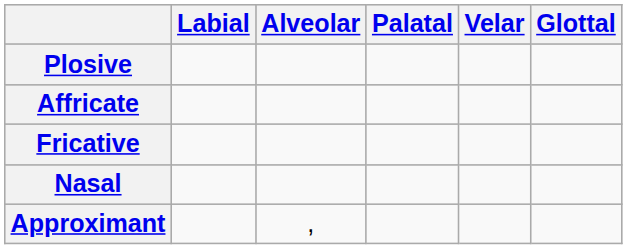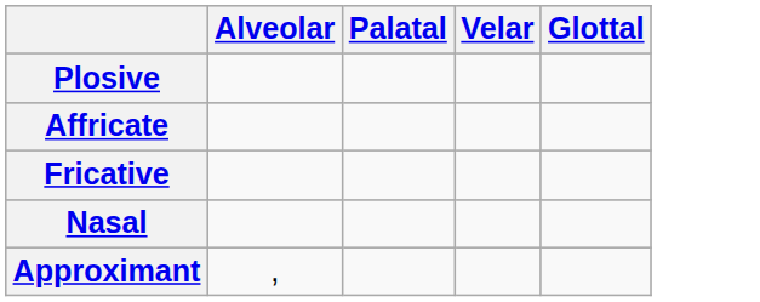 <table class="wikitable" style=text-align:center>
 <tr>
 <th></th>
-<th><a href='#'>Labial</a></th>
 <th><a href='#'>Alveolar</a></th>
 <th><a href='#'>Palatal</a></th>
 <th><a href='#'>Velar</a></th>
 <th><a href='#'>Glottal</a></th>
 </tr>
 <tr>
 <th><a href='#'>Plosive</a></th>
-<td> </td>
 <td> </td>
 <td></td>
 <td> </td>
 <td></td>
 </tr>
 <tr>
 <th><a href='#'>Affricate</a></th>
 <td></td>
 <td></td>
 <td></td>
 <td></td>
-<td></td>
 </tr>
 <tr>
 <th><a href='#'>Fricative</a></th>
-<td></td>
 <td></td>
 <td></td>
 <td></td>
 <td></td>
 </tr>
 <tr>
 <th><a href='#'>Nasal</a></th>
 <td> </td>
-<td> </td>
 <td></td>
 <td> </td>
 <td></td>
 </tr>
 <tr>
 <th><a href='#'>Approximant</a></th>
-<td></td>
 <td>, </td>
 <td></td>
 <td></td>
 <td></td>
 </tr>
 </table>
